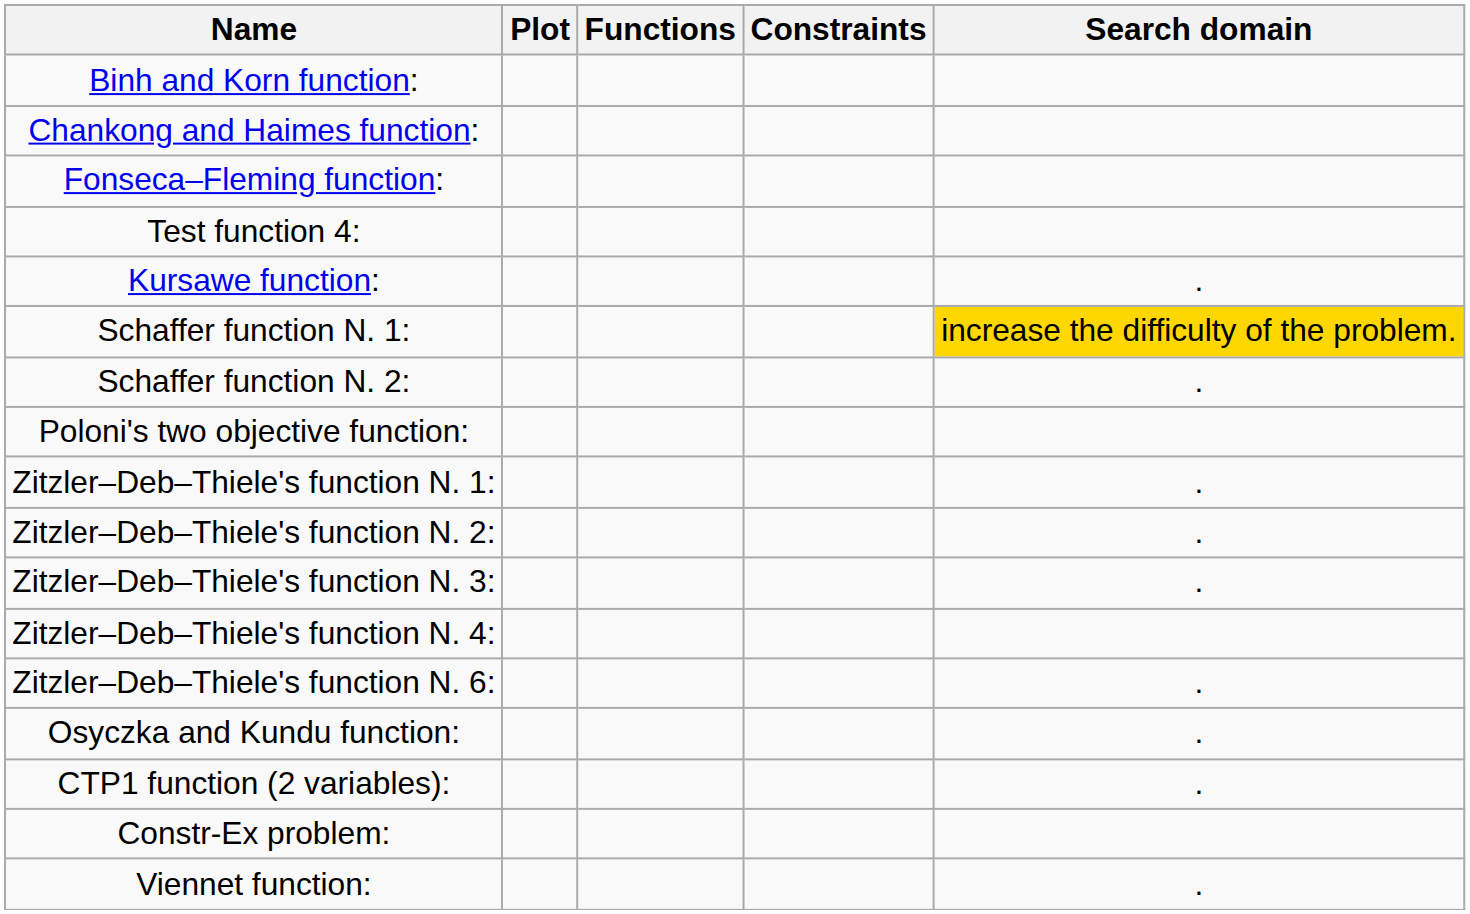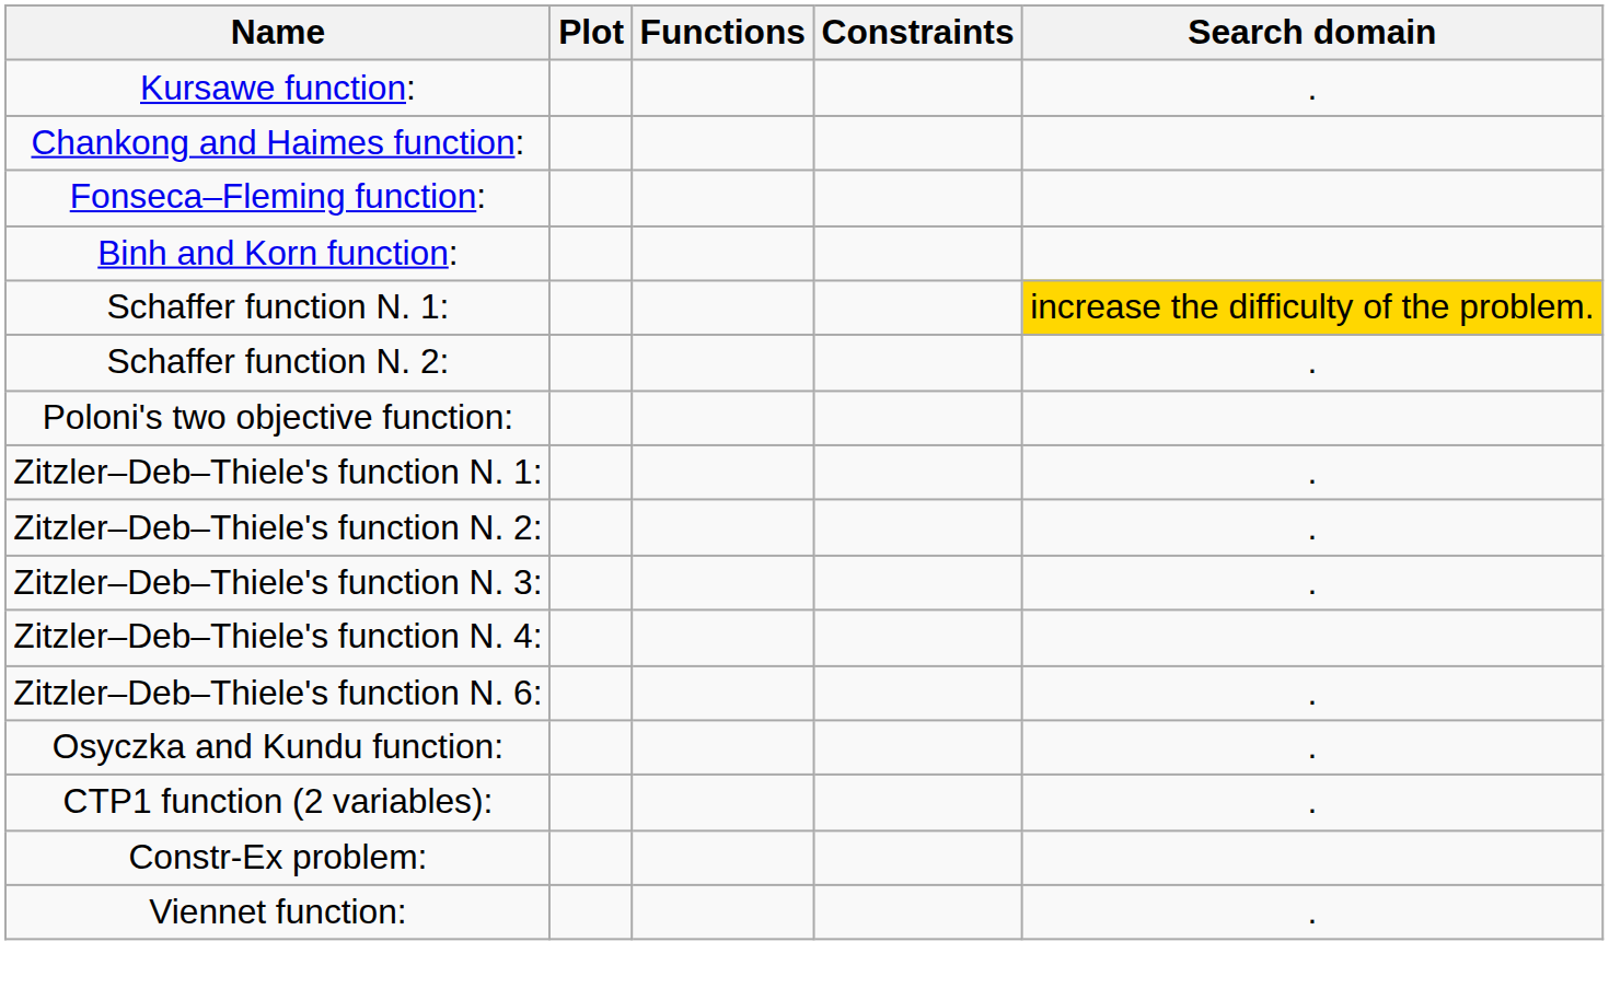 <table class="wikitable" style="text-align:center">
 <tr>
 <th>Name</th>
 <th>Plot</th>
 <th>Functions</th>
 <th>Constraints</th>
 <th>Search domain</th>
 </tr>
 <tr>
-<td><a href='#'>Binh and Korn function</a>:</td>
+<td><a href='#'>Kursawe function</a>:</td>
 <td></td>
 <td></td>
 <td></td>
-<td></td>
+<td>.</td>
 </tr>
 <tr>
 <td><a href='#'>Chankong and Haimes function</a>:</td>
 <td></td>
 <td></td>
 <td></td>
 <td></td>
 </tr>
 <tr>
 <td><a href='#'>Fonseca–Fleming function</a>:</td>
 <td></td>
 <td></td>
 <td></td>
 <td></td>
 </tr>
 <tr>
-<td>Test function 4:</td>
+<td><a href='#'>Binh and Korn function</a>:</td>
 <td></td>
 <td></td>
 <td></td>
 <td></td>
-</tr>
-<tr>
-<td><a href='#'>Kursawe function</a>:</td>
-<td></td>
-<td></td>
-<td></td>
-<td>.</td>
 </tr>
 <tr>
 <td>Schaffer function N. 1:</td>
 <td></td>
 <td></td>
 <td></td>
 <td style="background: gold;"> increase the difficulty of the problem.</td>
 </tr>
 <tr>
 <td>Schaffer function N. 2:</td>
 <td></td>
 <td></td>
 <td></td>
 <td>.</td>
 </tr>
 <tr>
 <td>Poloni's two objective function:</td>
 <td></td>
 <td><br></td>
 <td></td>
 <td></td>
 </tr>
 <tr>
 <td>Zitzler–Deb–Thiele's function N. 1:</td>
 <td></td>
 <td></td>
 <td></td>
 <td>.</td>
 </tr>
 <tr>
 <td>Zitzler–Deb–Thiele's function N. 2:</td>
 <td></td>
 <td></td>
 <td></td>
 <td>.</td>
 </tr>
 <tr>
 <td>Zitzler–Deb–Thiele's function N. 3:</td>
 <td></td>
 <td></td>
 <td></td>
 <td>.</td>
 </tr>
 <tr>
 <td>Zitzler–Deb–Thiele's function N. 4:</td>
 <td></td>
 <td></td>
 <td></td>
 <td></td>
 </tr>
 <tr>
 <td>Zitzler–Deb–Thiele's function N. 6:</td>
 <td></td>
 <td></td>
 <td></td>
 <td>.</td>
 </tr>
 <tr>
 <td>Osyczka and Kundu function:</td>
 <td></td>
 <td></td>
 <td></td>
 <td>.</td>
 </tr>
 <tr>
 <td>CTP1 function (2 variables):</td>
 <td></td>
 <td></td>
 <td></td>
 <td>.</td>
 </tr>
 <tr>
 <td>Constr-Ex problem:</td>
 <td></td>
 <td></td>
 <td></td>
 <td></td>
 </tr>
 <tr>
 <td>Viennet function:</td>
 <td></td>
 <td></td>
 <td></td>
 <td>.</td>
 </tr>
 </table>
